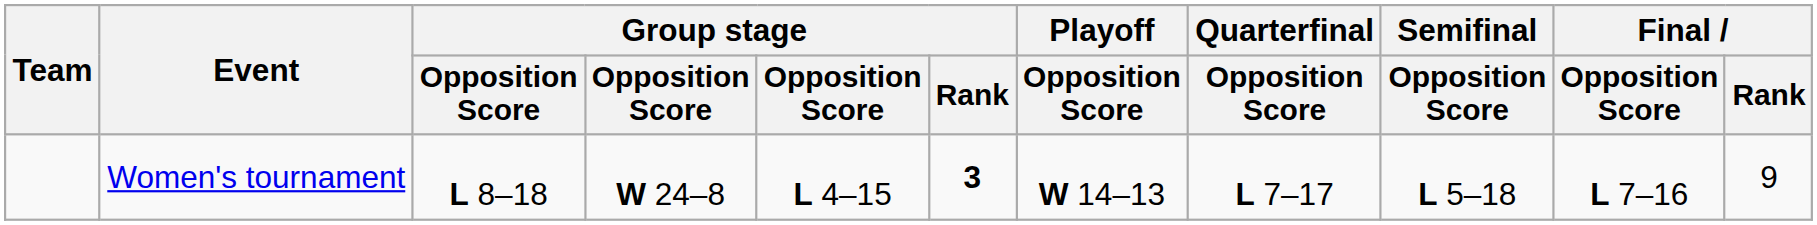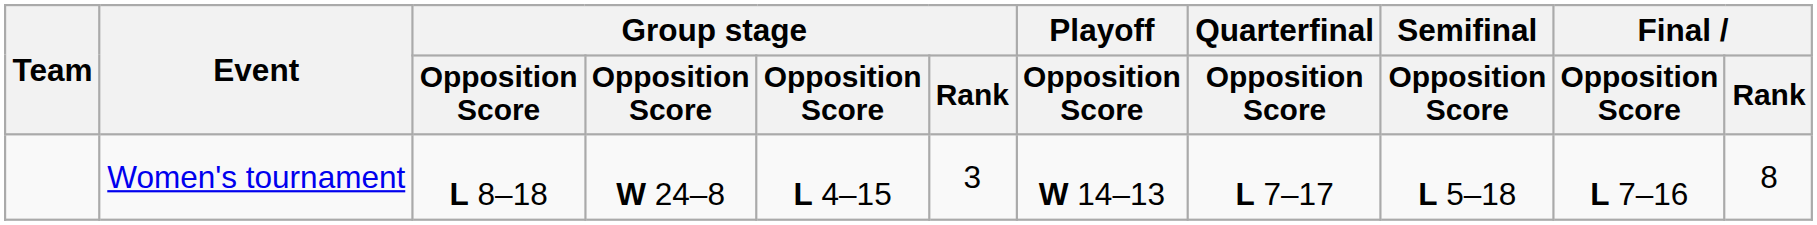 <table class="wikitable" style="text-align:center; font-size:90%">
 <tr>
 <th rowspan=2>Team</th>
 <th rowspan=2>Event</th>
 <th colspan=4>Group stage</th>
 <th>Playoff</th>
 <th>Quarterfinal</th>
 <th>Semifinal</th>
 <th colspan=2>Final / </th>
 </tr>
 <tr style=font-size:95%>
 <th>Opposition<br>Score</th>
 <th>Opposition<br>Score</th>
 <th>Opposition<br>Score</th>
 <th>Rank</th>
 <th>Opposition<br>Score</th>
 <th>Opposition<br>Score</th>
 <th>Opposition<br>Score</th>
 <th>Opposition<br>Score</th>
 <th>Rank</th>
 </tr>
 <tr>
 <td align=left></td>
 <td align=left><a href='#'>Women's tournament</a></td>
 <td><br><strong>L</strong> 8–18</td>
 <td><br><strong>W</strong> 24–8</td>
 <td><br><strong>L</strong> 4–15</td>
-<td><strong>3</strong></td>
+<td>3</td>
 <td><br><strong>W</strong> 14–13</td>
 <td><br><strong>L</strong> 7–17</td>
 <td><br><strong>L</strong> 5–18</td>
 <td><br><strong>L</strong> 7–16</td>
-<td>9</td>
+<td>8</td>
 </tr>
 </table>
